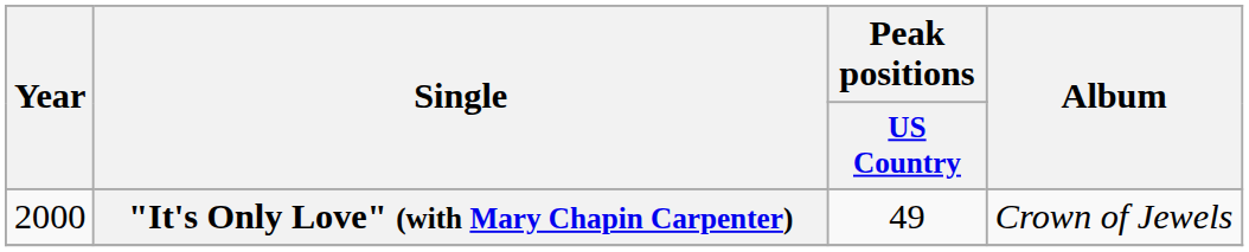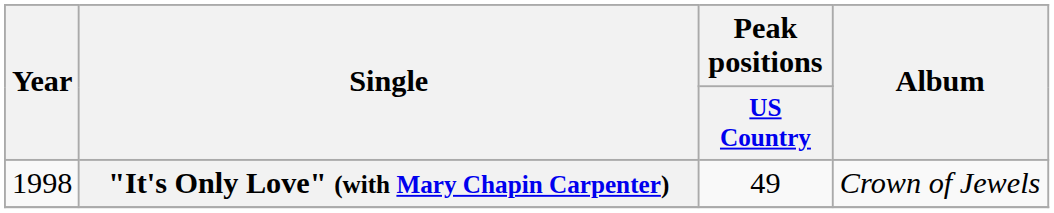 <table class="wikitable plainrowheaders" style="text-align:center;">
 <tr>
 <th rowspan="2">Year</th>
 <th rowspan="2" style="width:20em;">Single</th>
 <th>Peak positions</th>
 <th rowspan="2">Album</th>
 </tr>
 <tr style="font-size:smaller;">
 <th width="65"><a href='#'>US Country</a><br></th>
 </tr>
 <tr>
-<td>2000</td>
+<td>1998</td>
 <th scope="row">"It's Only Love" <small>(with <a href='#'>Mary Chapin Carpenter</a>)</small></th>
 <td>49</td>
 <td align="left"><em>Crown of Jewels</em></td>
 </tr>
 <tr>
 </tr>
 </table>
